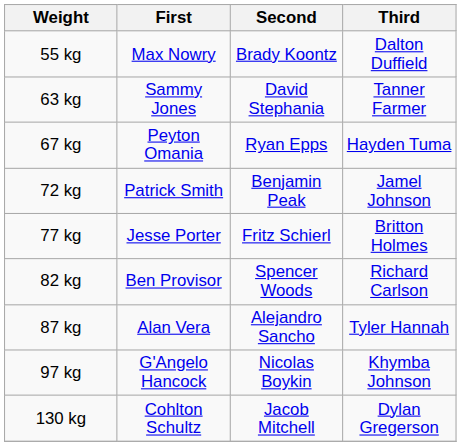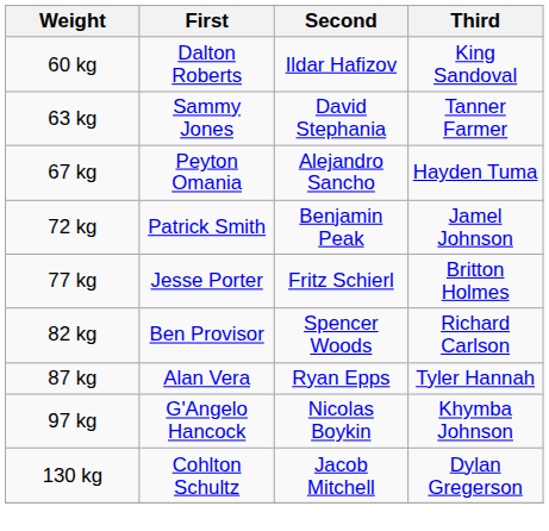 <table class="wikitable" style="text-align: center;">
 <tr>
 <th style="width:100px;">Weight</th>
 <th style="width:100px;">First</th>
 <th style="width:100px;">Second</th>
 <th style="width:100px;">Third</th>
 </tr>
 <tr>
-<td>55 kg</td>
-<td><a href='#'>Max Nowry</a></td>
-<td><a href='#'>Brady Koontz</a></td>
-<td><a href='#'>Dalton Duffield</a></td>
+<td>60 kg</td>
+<td><a href='#'>Dalton Roberts</a></td>
+<td><a href='#'>Ildar Hafizov</a></td>
+<td><a href='#'>King Sandoval</a></td>
 </tr>
 <tr>
 <td>63 kg</td>
 <td><a href='#'>Sammy Jones</a></td>
 <td><a href='#'>David Stephania</a></td>
 <td><a href='#'>Tanner Farmer</a></td>
 </tr>
 <tr>
 <td>67 kg</td>
 <td><a href='#'>Peyton Omania</a></td>
-<td><a href='#'>Ryan Epps</a></td>
+<td><a href='#'>Alejandro Sancho</a></td>
 <td><a href='#'>Hayden Tuma</a></td>
 </tr>
 <tr>
 <td>72 kg</td>
 <td><a href='#'>Patrick Smith</a></td>
 <td><a href='#'>Benjamin Peak</a></td>
 <td><a href='#'>Jamel Johnson</a></td>
 </tr>
 <tr>
 <td>77 kg</td>
 <td><a href='#'>Jesse Porter</a></td>
 <td><a href='#'>Fritz Schierl</a></td>
 <td><a href='#'>Britton Holmes</a></td>
 </tr>
 <tr>
 <td>82 kg</td>
 <td><a href='#'>Ben Provisor</a></td>
 <td><a href='#'>Spencer Woods</a></td>
 <td><a href='#'>Richard Carlson</a></td>
 </tr>
 <tr>
 <td>87 kg</td>
 <td><a href='#'>Alan Vera</a></td>
-<td><a href='#'>Alejandro Sancho</a></td>
+<td><a href='#'>Ryan Epps</a></td>
 <td><a href='#'>Tyler Hannah</a></td>
 </tr>
 <tr>
 <td>97 kg</td>
 <td><a href='#'>G'Angelo Hancock</a></td>
 <td><a href='#'>Nicolas Boykin</a></td>
 <td><a href='#'>Khymba Johnson</a></td>
 </tr>
 <tr>
 <td>130 kg</td>
 <td><a href='#'>Cohlton Schultz</a></td>
 <td><a href='#'>Jacob Mitchell</a></td>
 <td><a href='#'>Dylan Gregerson</a></td>
 </tr>
 <tr>
 </tr>
 </table>
